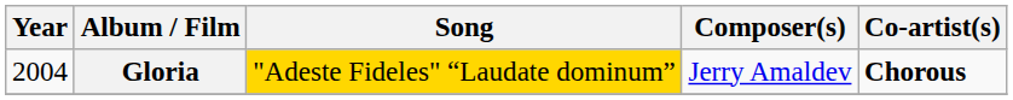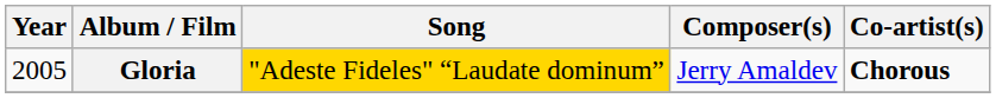 <table class="wikitable">
 <tr>
 <th>Year</th>
 <th>Album / Film</th>
 <th>Song</th>
 <th>Composer(s)</th>
 <th>Co-artist(s)</th>
 </tr>
 <tr>
-<td>2004</td>
+<td>2005</td>
 <th><strong>Gloria</strong></th>
 <td style="background: gold;">"Adeste Fideles" “Laudate dominum”</td>
 <td><a href='#'>Jerry Amaldev</a></td>
 <td><strong>Chorous</strong></td>
 </tr>
 <tr>
 </tr>
 </table>
